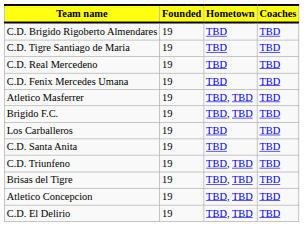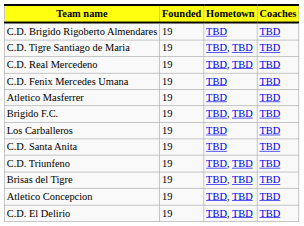 <table class="wikitable">
 <tr>
 <th style="background:#FFFF10; color:black; border-top:black 3px solid; border-bottom:black 3px solid;">Team name</th>
 <th style="background:#FFFF10; color:black; border-top:black 3px solid; border-bottom:black 3px solid;">Founded</th>
 <th style="background:#FFFF10; color:black; border-top:black 3px solid; border-bottom:black 3px solid;">Hometown</th>
 <th style="background:#FFFF10; color:black; border-top:black 3px solid; border-bottom:black 3px solid;">Coaches</th>
 </tr>
 <tr>
 <td>C.D. Brigido Rigoberto Almendares</td>
 <td>19</td>
 <td> <a href='#'>TBD</a></td>
 <td> <a href='#'>TBD</a></td>
 </tr>
 <tr>
 <td>C.D. Tigre Santiago de Maria</td>
 <td>19</td>
-<td> <a href='#'>TBD</a></td>
+<td> <a href='#'>TBD</a>, <a href='#'>TBD</a></td>
 <td> <a href='#'>TBD</a></td>
 </tr>
 <tr>
 <td>C.D. Real Mercedeno</td>
 <td>19</td>
-<td> <a href='#'>TBD</a></td>
+<td> <a href='#'>TBD</a>, <a href='#'>TBD</a></td>
 <td> <a href='#'>TBD</a></td>
 </tr>
 <tr>
 <td>C.D. Fenix Mercedes Umana</td>
 <td>19</td>
 <td> <a href='#'>TBD</a></td>
 <td> <a href='#'>TBD</a></td>
 </tr>
 <tr>
 <td>Atletico Masferrer</td>
 <td>19</td>
-<td> <a href='#'>TBD</a>, <a href='#'>TBD</a></td>
+<td> <a href='#'>TBD</a></td>
 <td> <a href='#'>TBD</a></td>
 </tr>
 <tr>
 <td>Brigido F.C.</td>
 <td>19</td>
 <td> <a href='#'>TBD</a>, <a href='#'>TBD</a></td>
 <td> <a href='#'>TBD</a></td>
 </tr>
 <tr>
 <td>Los Carballeros</td>
 <td>19</td>
 <td> <a href='#'>TBD</a></td>
 <td> <a href='#'>TBD</a></td>
 </tr>
 <tr>
 <td>C.D. Santa Anita</td>
 <td>19</td>
 <td> <a href='#'>TBD</a></td>
 <td> <a href='#'>TBD</a></td>
 </tr>
 <tr>
 <td>C.D. Triunfeno</td>
 <td>19</td>
 <td> <a href='#'>TBD</a>, <a href='#'>TBD</a></td>
 <td> <a href='#'>TBD</a></td>
 </tr>
 <tr>
 <td>Brisas del Tigre</td>
 <td>19</td>
 <td> <a href='#'>TBD</a>, <a href='#'>TBD</a></td>
 <td> <a href='#'>TBD</a></td>
 </tr>
 <tr>
 <td>Atletico Concepcion</td>
 <td>19</td>
 <td> <a href='#'>TBD</a>, <a href='#'>TBD</a></td>
 <td> <a href='#'>TBD</a></td>
 </tr>
 <tr>
 <td>C.D. El Delirio</td>
 <td>19</td>
 <td> <a href='#'>TBD</a>, <a href='#'>TBD</a></td>
 <td> <a href='#'>TBD</a></td>
 </tr>
 </table>
